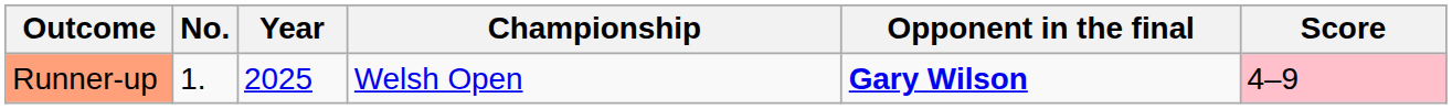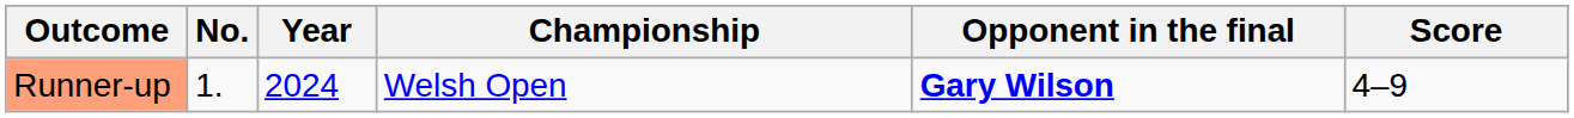 <table class="sortable wikitable">
 <tr>
 <th width="80">Outcome</th>
 <th width="20">No.</th>
 <th width="50">Year</th>
 <th style="width:250px;">Championship</th>
 <th style="width:200px;">Opponent in the final</th>
 <th style="width:100px;">Score</th>
 </tr>
 <tr>
 <td style="background:#ffa07a;">Runner-up</td>
 <td>1.</td>
-<td><a href='#'>2025</a></td>
+<td><a href='#'>2024</a></td>
 <td><a href='#'>Welsh Open</a></td>
 <td><strong> <a href='#'>Gary Wilson</a></strong></td>
-<td style="background: pink;">4–9</td>
+<td>4–9</td>
 </tr>
 </table>
